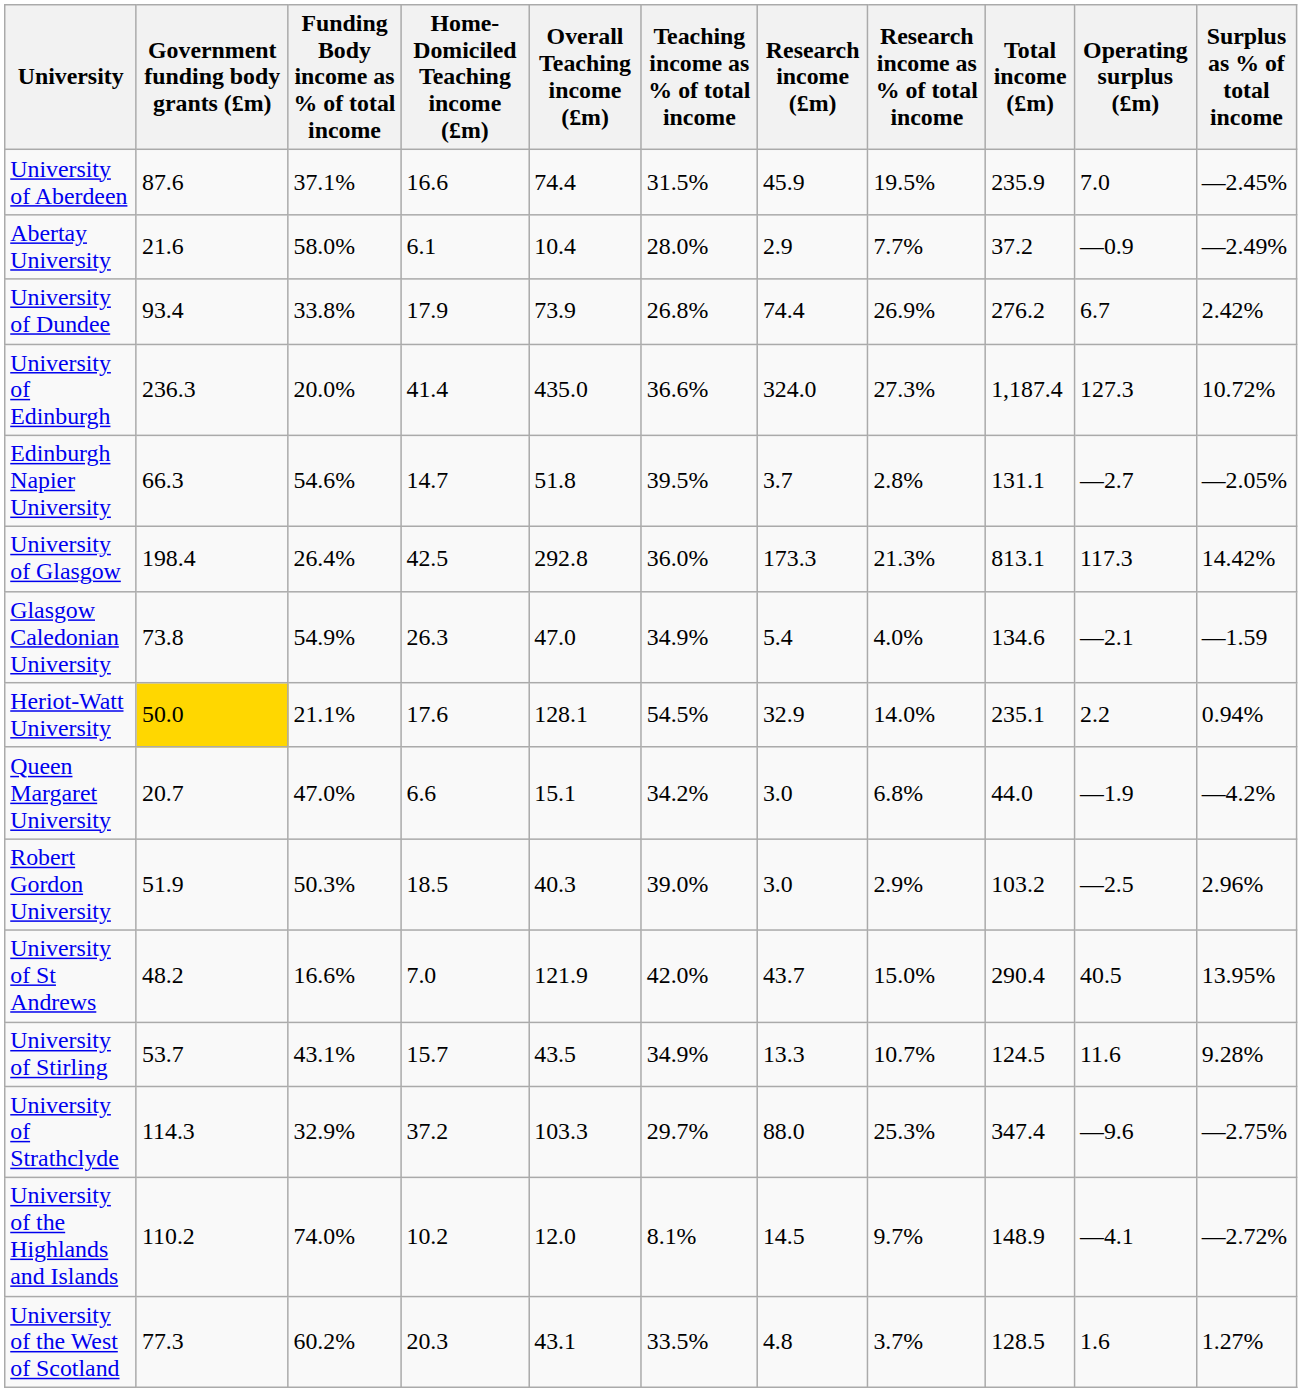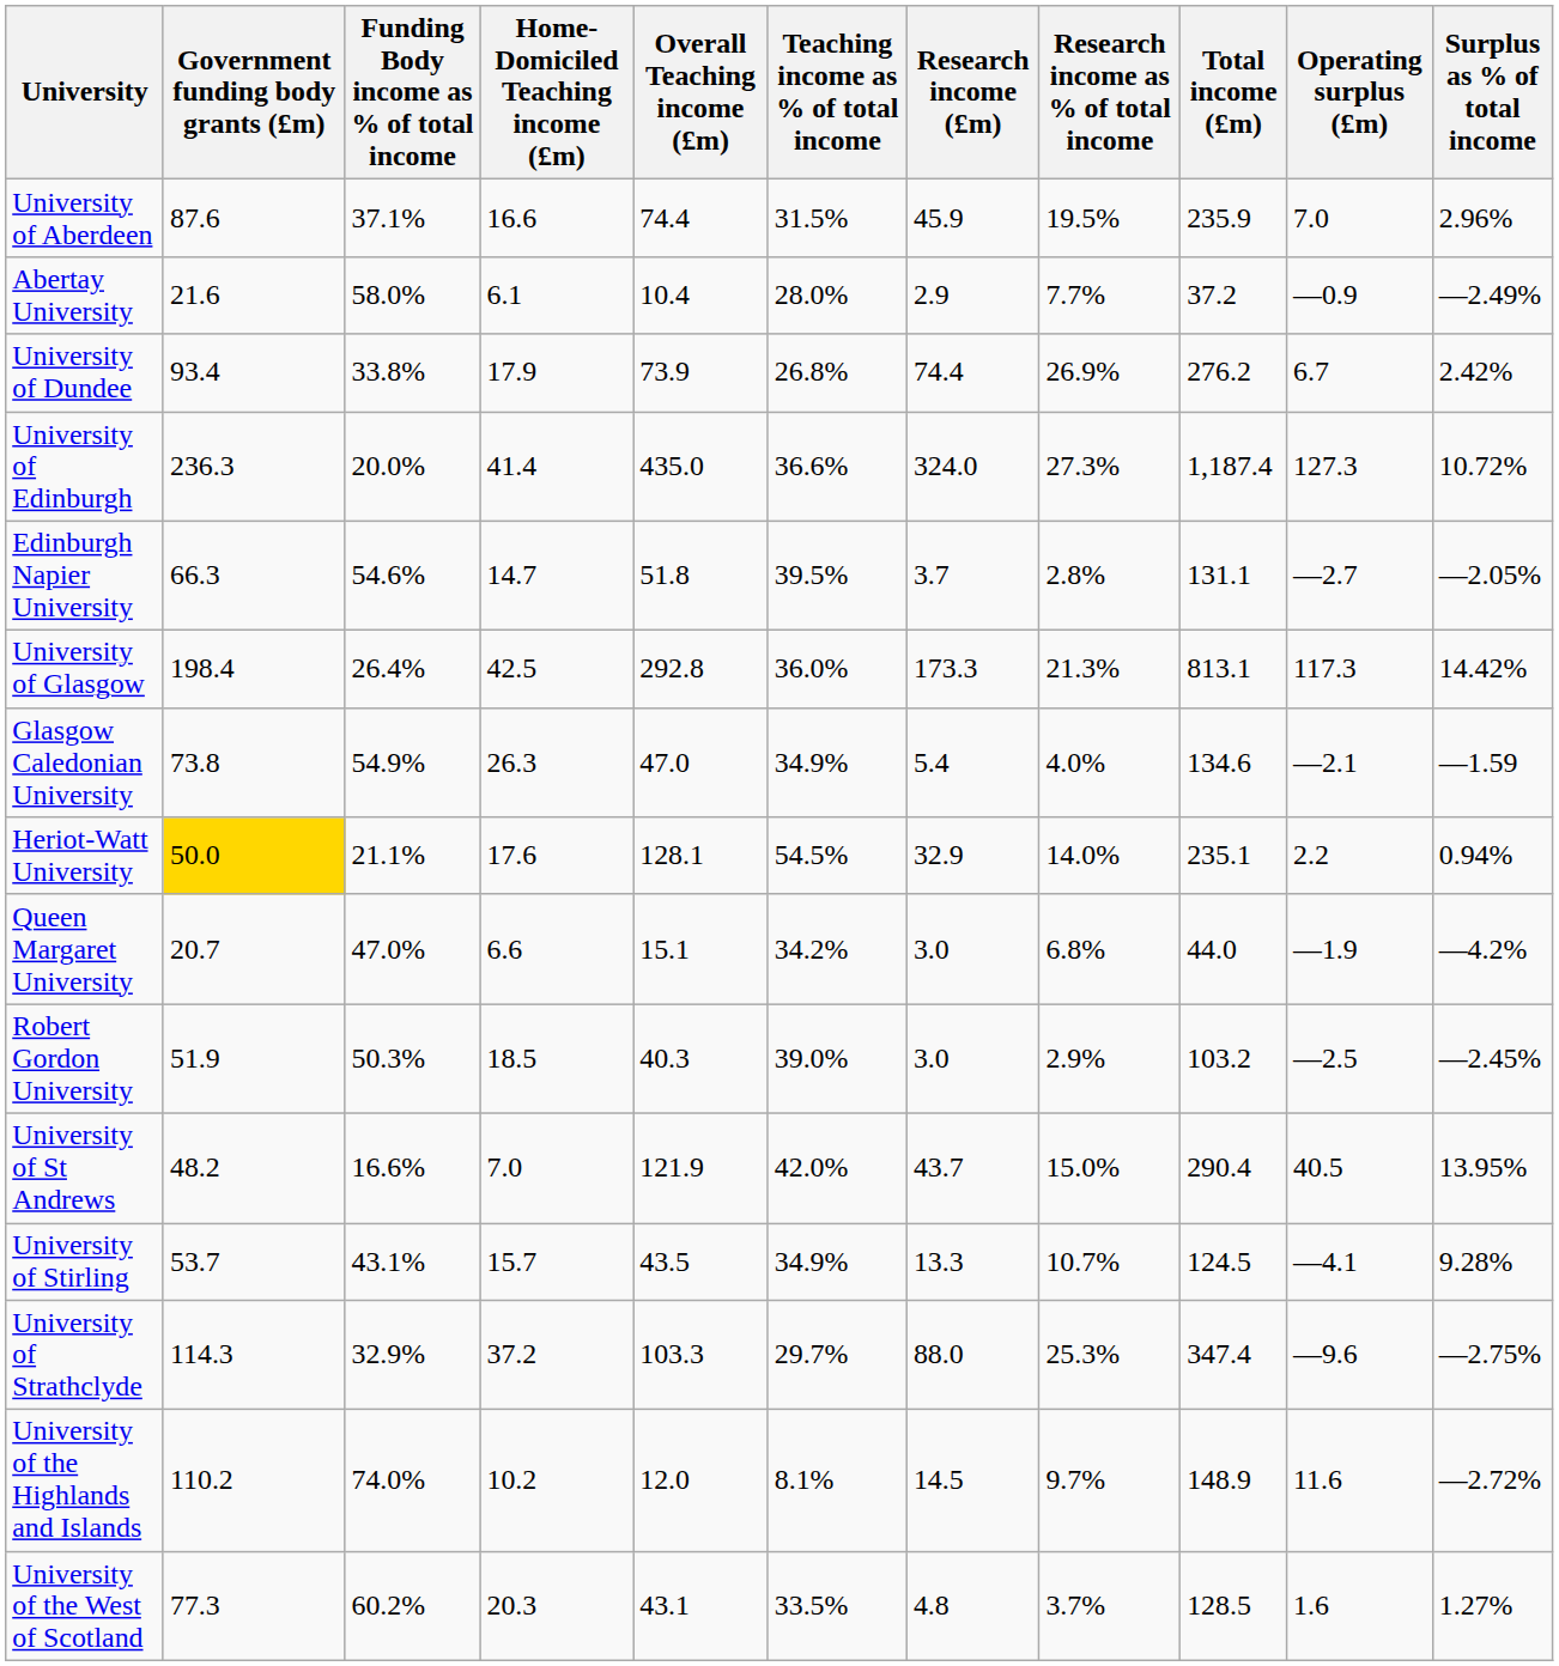 <table class="sortable wikitable">
 <tr>
 <th>University</th>
 <th data-sort-type="number">Government funding body grants (£m)</th>
 <th data-sort-type="number">Funding Body income as % of total income</th>
 <th data-sort-type="number">Home-Domiciled Teaching income (£m)</th>
 <th data-sort-type="number">Overall Teaching income (£m)</th>
 <th data-sort-type="number">Teaching income as % of total income</th>
 <th data-sort-type="number">Research income (£m)</th>
 <th data-sort-type="number">Research income as % of total income</th>
 <th data-sort-type="number">Total income (£m)</th>
 <th data-sort-type="number">Operating surplus (£m)</th>
 <th data-sort-type="number">Surplus as % of total income</th>
 </tr>
 <tr>
 <td><a href='#'>University of Aberdeen</a></td>
 <td>87.6</td>
 <td>37.1%</td>
 <td>16.6</td>
 <td>74.4</td>
 <td>31.5%</td>
 <td>45.9</td>
 <td>19.5%</td>
 <td>235.9</td>
 <td>7.0</td>
-<td>—2.45%</td>
+<td>2.96%</td>
 </tr>
 <tr>
 <td><a href='#'>Abertay University</a></td>
 <td>21.6</td>
 <td>58.0%</td>
 <td>6.1</td>
 <td>10.4</td>
 <td>28.0%</td>
 <td>2.9</td>
 <td>7.7%</td>
 <td>37.2</td>
 <td>—0.9</td>
 <td>—2.49%</td>
 </tr>
 <tr>
 <td><a href='#'>University of Dundee</a></td>
 <td>93.4</td>
 <td>33.8%</td>
 <td>17.9</td>
 <td>73.9</td>
 <td>26.8%</td>
 <td>74.4</td>
 <td>26.9%</td>
 <td>276.2</td>
 <td>6.7</td>
 <td>2.42%</td>
 </tr>
 <tr>
 <td><a href='#'>University of Edinburgh</a></td>
 <td>236.3</td>
 <td>20.0%</td>
 <td>41.4</td>
 <td>435.0</td>
 <td>36.6%</td>
 <td>324.0</td>
 <td>27.3%</td>
 <td>1,187.4</td>
 <td>127.3</td>
 <td>10.72%</td>
 </tr>
 <tr>
 <td><a href='#'>Edinburgh Napier University</a></td>
 <td>66.3</td>
 <td>54.6%</td>
 <td>14.7</td>
 <td>51.8</td>
 <td>39.5%</td>
 <td>3.7</td>
 <td>2.8%</td>
 <td>131.1</td>
 <td>—2.7</td>
 <td>—2.05%</td>
 </tr>
 <tr>
 <td><a href='#'>University of Glasgow</a></td>
 <td>198.4</td>
 <td>26.4%</td>
 <td>42.5</td>
 <td>292.8</td>
 <td>36.0%</td>
 <td>173.3</td>
 <td>21.3%</td>
 <td>813.1</td>
 <td>117.3</td>
 <td>14.42%</td>
 </tr>
 <tr>
 <td><a href='#'>Glasgow Caledonian University</a></td>
 <td>73.8</td>
 <td>54.9%</td>
 <td>26.3</td>
 <td>47.0</td>
 <td>34.9%</td>
 <td>5.4</td>
 <td>4.0%</td>
 <td>134.6</td>
 <td>—2.1</td>
 <td>—1.59</td>
 </tr>
 <tr>
 <td><a href='#'>Heriot-Watt University</a></td>
 <td style="background: gold;">50.0</td>
 <td>21.1%</td>
 <td>17.6</td>
 <td>128.1</td>
 <td>54.5%</td>
 <td>32.9</td>
 <td>14.0%</td>
 <td>235.1</td>
 <td>2.2</td>
 <td>0.94%</td>
 </tr>
 <tr>
 <td><a href='#'>Queen Margaret University</a></td>
 <td>20.7</td>
 <td>47.0%</td>
 <td>6.6</td>
 <td>15.1</td>
 <td>34.2%</td>
 <td>3.0</td>
 <td>6.8%</td>
 <td>44.0</td>
 <td>—1.9</td>
 <td>—4.2%</td>
 </tr>
 <tr>
 <td><a href='#'>Robert Gordon University</a></td>
 <td>51.9</td>
 <td>50.3%</td>
 <td>18.5</td>
 <td>40.3</td>
 <td>39.0%</td>
 <td>3.0</td>
 <td>2.9%</td>
 <td>103.2</td>
 <td>—2.5</td>
-<td>2.96%</td>
+<td>—2.45%</td>
 </tr>
 <tr>
 <td><a href='#'>University of St Andrews</a></td>
 <td>48.2</td>
 <td>16.6%</td>
 <td>7.0</td>
 <td>121.9</td>
 <td>42.0%</td>
 <td>43.7</td>
 <td>15.0%</td>
 <td>290.4</td>
 <td>40.5</td>
 <td>13.95%</td>
 </tr>
 <tr>
 <td><a href='#'>University of Stirling</a></td>
 <td>53.7</td>
 <td>43.1%</td>
 <td>15.7</td>
 <td>43.5</td>
 <td>34.9%</td>
 <td>13.3</td>
 <td>10.7%</td>
 <td>124.5</td>
-<td>11.6</td>
+<td>—4.1</td>
 <td>9.28%</td>
 </tr>
 <tr>
 <td><a href='#'>University of Strathclyde</a></td>
 <td>114.3</td>
 <td>32.9%</td>
 <td>37.2</td>
 <td>103.3</td>
 <td>29.7%</td>
 <td>88.0</td>
 <td>25.3%</td>
 <td>347.4</td>
 <td>—9.6</td>
 <td>—2.75%</td>
 </tr>
 <tr>
 <td><a href='#'>University of the Highlands and Islands</a></td>
 <td>110.2</td>
 <td>74.0%</td>
 <td>10.2</td>
 <td>12.0</td>
 <td>8.1%</td>
 <td>14.5</td>
 <td>9.7%</td>
 <td>148.9</td>
-<td>—4.1</td>
+<td>11.6</td>
 <td>—2.72%</td>
 </tr>
 <tr>
 <td><a href='#'>University of the West of Scotland</a></td>
 <td>77.3</td>
 <td>60.2%</td>
 <td>20.3</td>
 <td>43.1</td>
 <td>33.5%</td>
 <td>4.8</td>
 <td>3.7%</td>
 <td>128.5</td>
 <td>1.6</td>
 <td>1.27%</td>
 </tr>
 <tr>
 </tr>
 </table>
